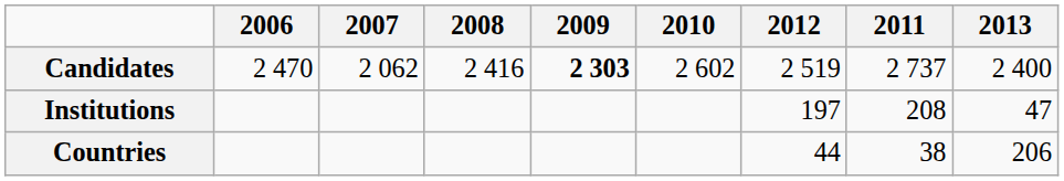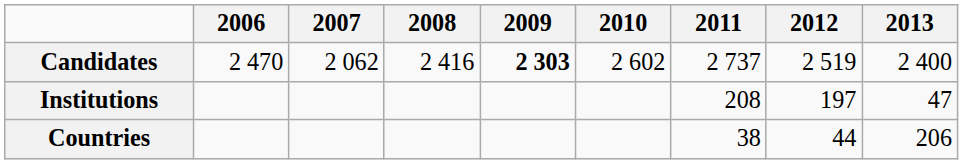 <table class="wikitable" width="50%">
 <tr>
 <td></td>
 <th scope="col">2006</th>
 <th scope="col">2007</th>
 <th scope="col">2008</th>
 <th scope="col">2009</th>
 <th scope="col">2010</th>
+<th scope="col">2011</th>
 <th scope="col">2012</th>
-<th scope="col">2011</th>
 <th scope="col">2013</th>
 </tr>
 <tr>
 <th scope="row">Candidates</th>
 <td align="right">2 470</td>
 <td align="right">2 062</td>
 <td align="right">2 416</td>
 <td align="right"><strong>2 303</strong></td>
 <td align="right">2 602</td>
+<td align="right">2 737</td>
 <td align="right">2 519</td>
-<td align="right">2 737</td>
 <td align="right">2 400</td>
 </tr>
 <tr>
 <th scope="row">Institutions</th>
 <td></td>
 <td></td>
 <td></td>
 <td></td>
 <td></td>
+<td align="right">208</td>
 <td align="right">197</td>
-<td align="right">208</td>
 <td align="right">47</td>
 </tr>
 <tr>
 <th scope="row">Countries</th>
 <td></td>
 <td></td>
 <td></td>
 <td></td>
 <td></td>
+<td align="right">38</td>
 <td align="right">44</td>
-<td align="right">38</td>
 <td align="right">206</td>
 </tr>
 </table>
